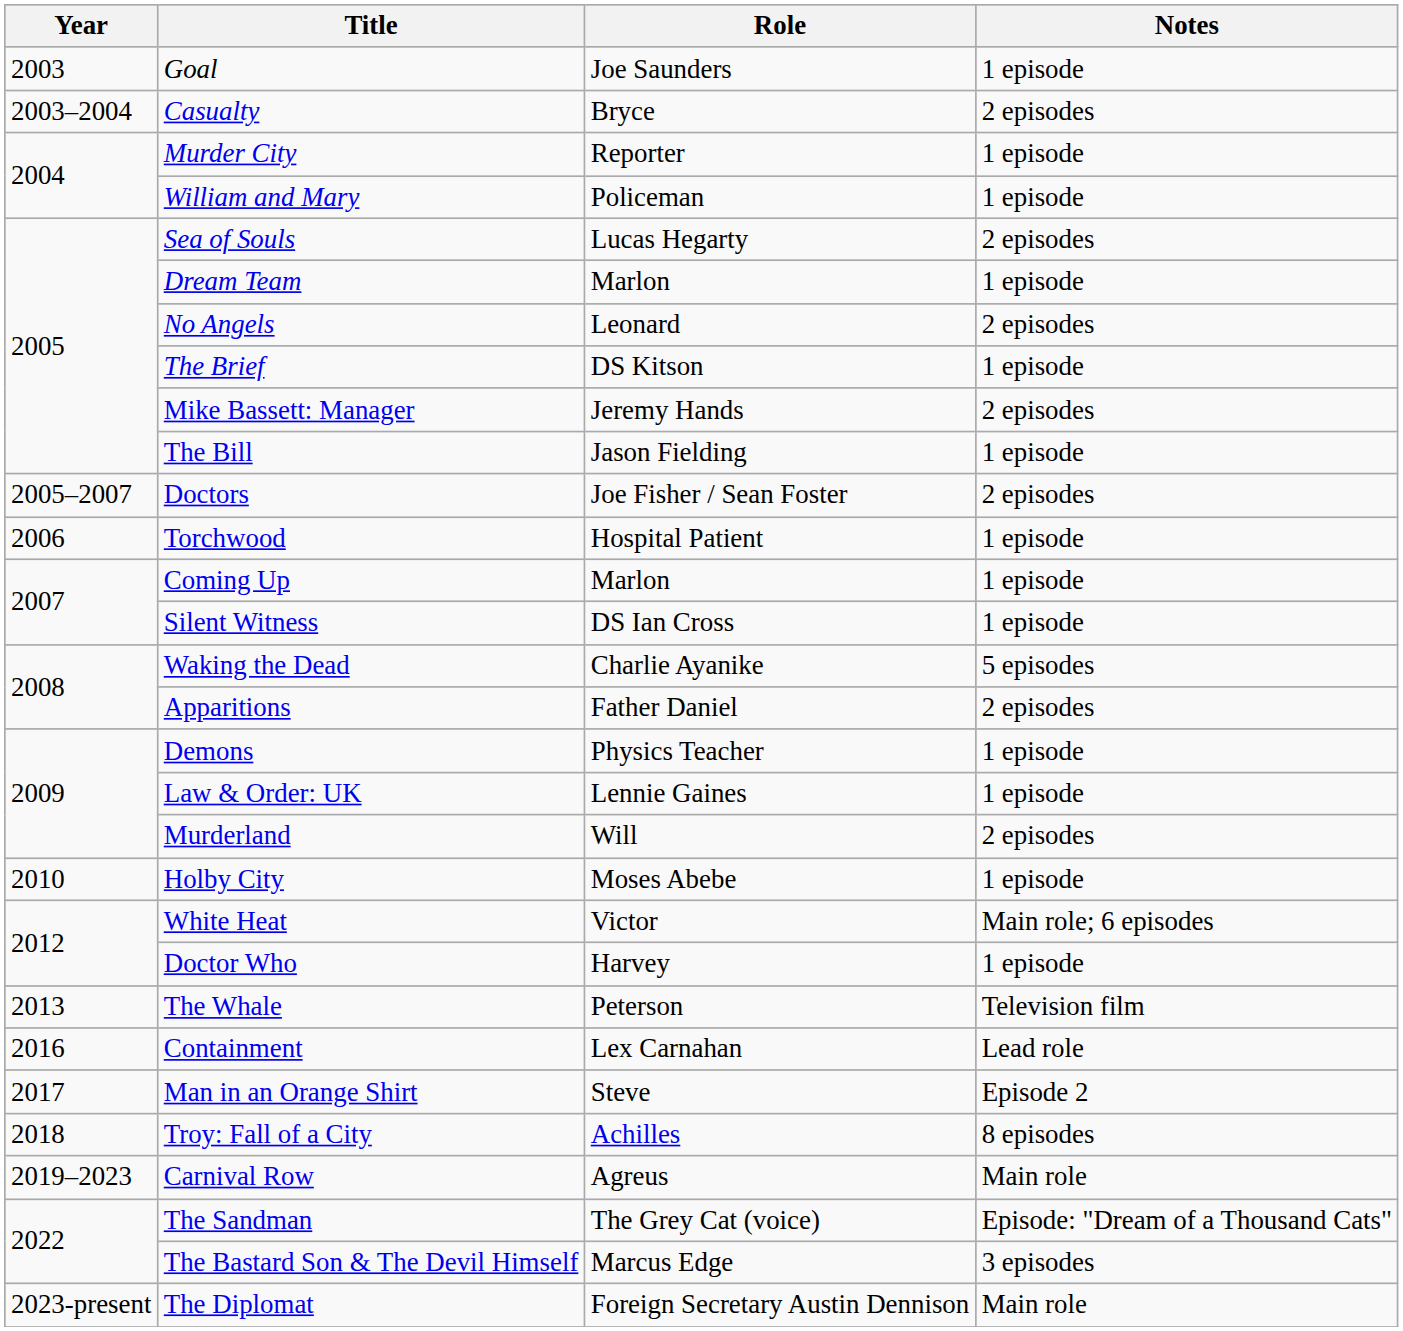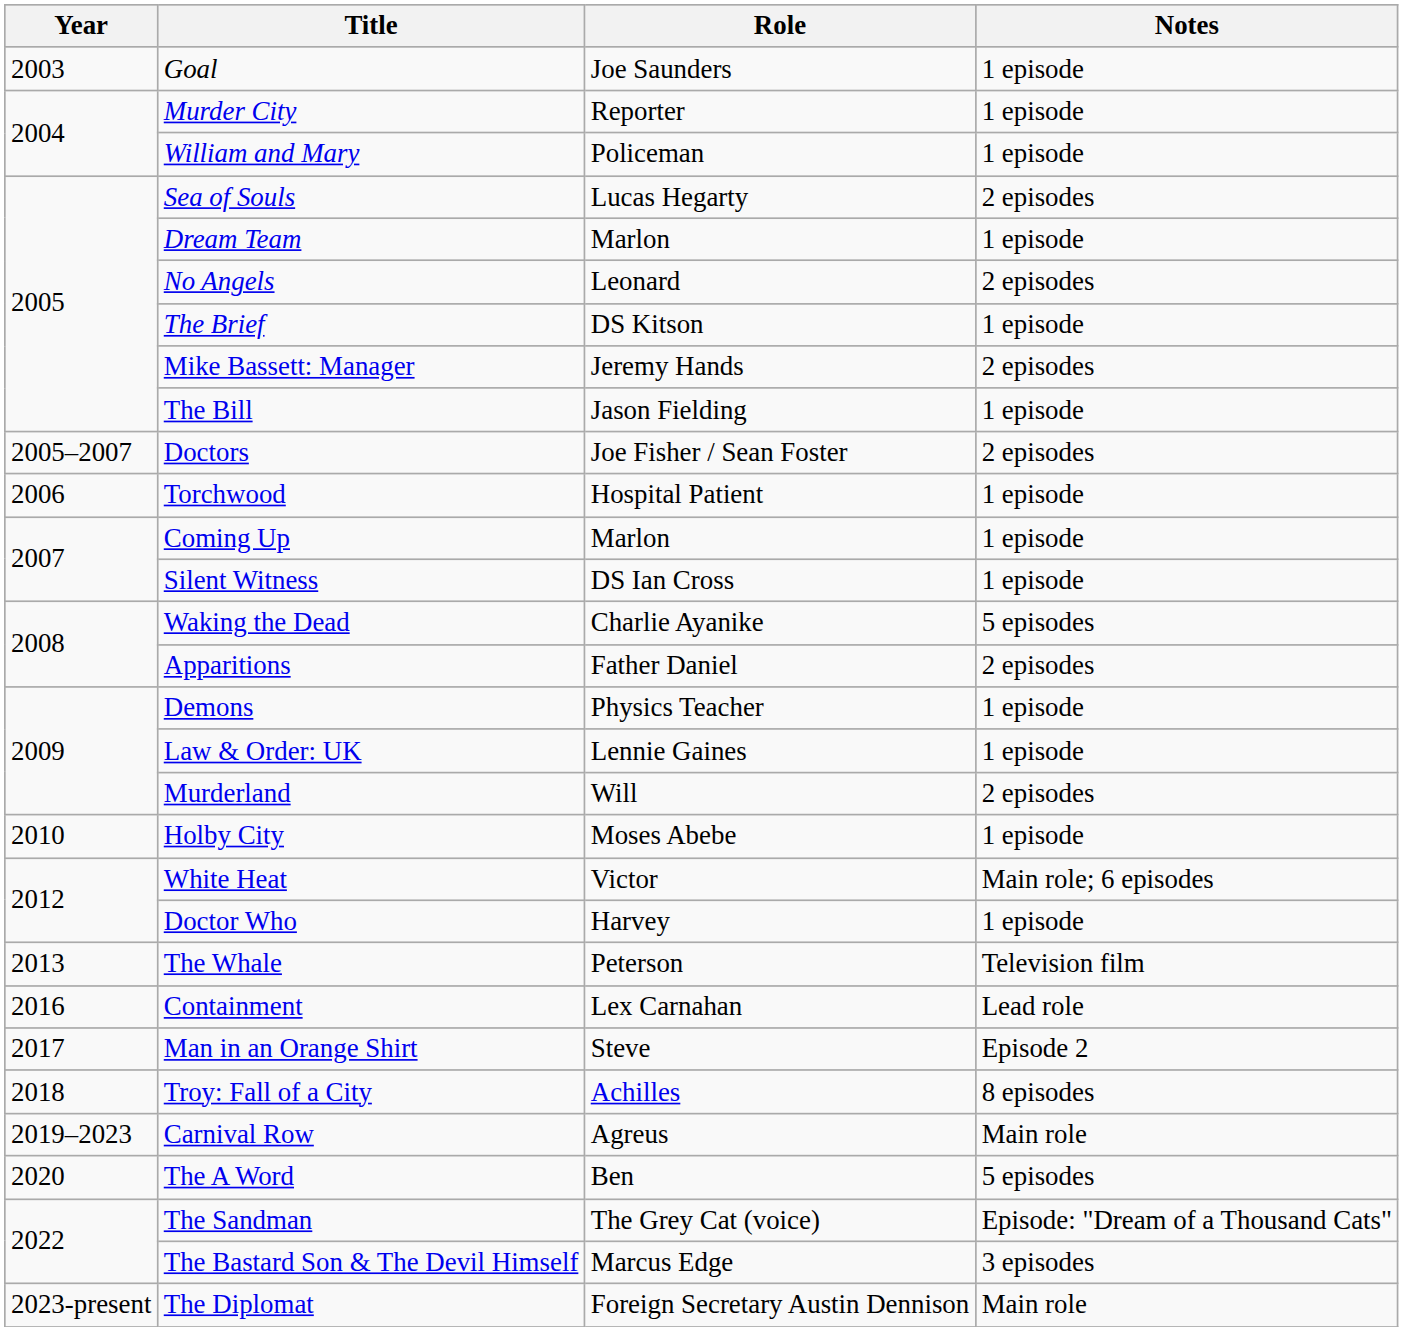 <table class="wikitable sortable">
 <tr>
 <th>Year</th>
 <th>Title</th>
 <th>Role</th>
 <th class = "unsortable">Notes</th>
 </tr>
 <tr>
 <td>2003</td>
 <td><em>Goal</em></td>
 <td>Joe Saunders</td>
 <td>1 episode</td>
-</tr>
-<tr>
-<td>2003–2004</td>
-<td><em><a href='#'>Casualty</a></em></td>
-<td>Bryce</td>
-<td>2 episodes</td>
 </tr>
 <tr>
 <td rowspan="2">2004</td>
 <td><em><a href='#'>Murder City</a></em></td>
 <td>Reporter</td>
 <td>1 episode</td>
 </tr>
 <tr>
 <td><em><a href='#'>William and Mary</a></em></td>
 <td>Policeman</td>
 <td>1 episode</td>
 </tr>
 <tr>
 <td rowspan="6">2005</td>
 <td><em><a href='#'>Sea of Souls</a></em></td>
 <td>Lucas Hegarty</td>
 <td>2 episodes</td>
 </tr>
 <tr>
 <td><em><a href='#'>Dream Team</a></em></td>
 <td>Marlon</td>
 <td>1 episode</td>
 </tr>
 <tr>
 <td><em><a href='#'>No Angels</a></em></td>
 <td>Leonard</td>
 <td>2 episodes</td>
 </tr>
 <tr>
 <td><em><a href='#'>The Brief</em></a><em></td>
 <td>DS Kitson</td>
 <td>1 episode</td>
 </tr>
 <tr>
 <td></em><a href='#'>Mike Bassett: Manager</a><em></td>
 <td>Jeremy Hands</td>
 <td>2 episodes</td>
 </tr>
 <tr>
 <td></em><a href='#'>The Bill</a><em></td>
 <td>Jason Fielding</td>
 <td>1 episode</td>
 </tr>
 <tr>
 <td>2005–2007</td>
 <td></em><a href='#'>Doctors</a><em></td>
 <td>Joe Fisher / Sean Foster</td>
 <td>2 episodes</td>
 </tr>
 <tr>
 <td>2006</td>
 <td></em><a href='#'>Torchwood</a><em></td>
 <td>Hospital Patient</td>
 <td>1 episode</td>
 </tr>
 <tr>
 <td rowspan="2">2007</td>
 <td></em><a href='#'>Coming Up</a><em></td>
 <td>Marlon</td>
 <td>1 episode</td>
 </tr>
 <tr>
 <td></em><a href='#'>Silent Witness</a><em></td>
 <td>DS Ian Cross</td>
 <td>1 episode</td>
 </tr>
 <tr>
 <td rowspan="2">2008</td>
 <td></em><a href='#'>Waking the Dead</a><em></td>
 <td>Charlie Ayanike</td>
 <td>5 episodes</td>
 </tr>
 <tr>
 <td></em><a href='#'>Apparitions</a><em></td>
 <td>Father Daniel</td>
 <td>2 episodes</td>
 </tr>
 <tr>
 <td rowspan="3">2009</td>
 <td></em><a href='#'>Demons</a><em></td>
 <td>Physics Teacher</td>
 <td>1 episode</td>
 </tr>
 <tr>
 <td></em><a href='#'>Law & Order: UK</a><em></td>
 <td>Lennie Gaines</td>
 <td>1 episode</td>
 </tr>
 <tr>
 <td></em><a href='#'>Murderland</a><em></td>
 <td>Will</td>
 <td>2 episodes</td>
 </tr>
 <tr>
 <td>2010</td>
 <td></em><a href='#'>Holby City</a><em></td>
 <td>Moses Abebe</td>
 <td>1 episode</td>
 </tr>
 <tr>
 <td rowspan="2">2012</td>
 <td></em><a href='#'>White Heat</a><em></td>
 <td>Victor</td>
 <td>Main role; 6 episodes</td>
 </tr>
 <tr>
 <td></em><a href='#'>Doctor Who</a><em></td>
 <td>Harvey</td>
 <td>1 episode</td>
 </tr>
 <tr>
 <td>2013</td>
 <td></em><a href='#'>The Whale</a><em></td>
 <td>Peterson</td>
 <td>Television film</td>
 </tr>
 <tr>
 <td>2016</td>
 <td></em><a href='#'>Containment</a><em></td>
 <td>Lex Carnahan</td>
 <td>Lead role</td>
 </tr>
 <tr>
 <td>2017</td>
 <td></em><a href='#'>Man in an Orange Shirt</a><em></td>
 <td>Steve</td>
 <td>Episode 2</td>
 </tr>
 <tr>
 <td>2018</td>
 <td></em><a href='#'>Troy: Fall of a City</a><em></td>
 <td><a href='#'>Achilles</a></td>
 <td>8 episodes</td>
 </tr>
 <tr>
 <td>2019–2023</td>
 <td></em><a href='#'>Carnival Row</a><em></td>
 <td>Agreus</td>
 <td>Main role</td>
 </tr>
 <tr>
+<td>2020</td>
+<td></em><a href='#'>The A Word</a><em></td>
+<td>Ben</td>
+<td>5 episodes</td>
+</tr>
+<tr>
 <td rowspan="2">2022</td>
 <td></em><a href='#'>The Sandman</a><em></td>
 <td>The Grey Cat (voice)</td>
 <td>Episode: "Dream of a Thousand Cats"</td>
 </tr>
 <tr>
 <td></em><a href='#'>The Bastard Son & The Devil Himself</a><em></td>
 <td>Marcus Edge</td>
 <td>3 episodes</td>
 </tr>
 <tr>
 <td>2023-present</td>
 <td></em><a href='#'>The Diplomat</a><em></td>
 <td>Foreign Secretary Austin Dennison</td>
 <td>Main role</td>
 </tr>
 </table>
